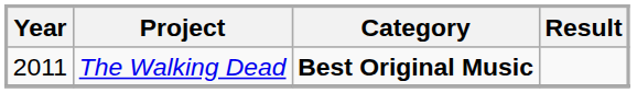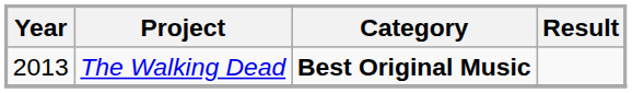 <table class="wikitable" style="border:2px #aaa solid; font-size:90%;">
 <tr style="background:#ccc; text-align:center;">
 <th>Year</th>
 <th>Project</th>
 <th>Category</th>
 <th>Result</th>
 </tr>
 <tr>
-<td>2011</td>
+<td>2013</td>
 <td><em><a href='#'>The Walking Dead</a></em></td>
 <td><strong>Best Original Music</strong></td>
 <td></td>
 </tr>
 <tr>
 </tr>
 <tr style="border-top:2px solid gray;">
 </tr>
 </table>
